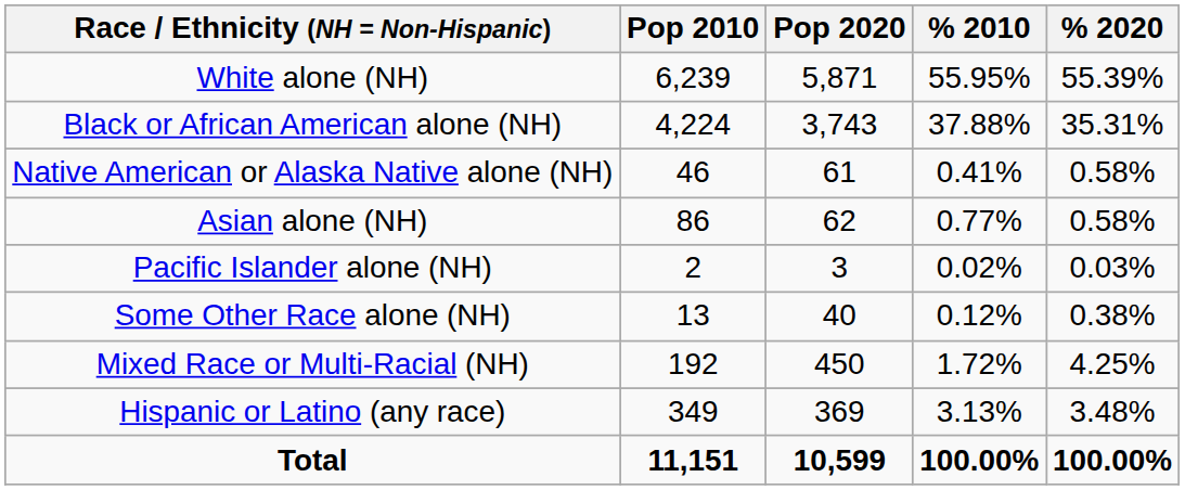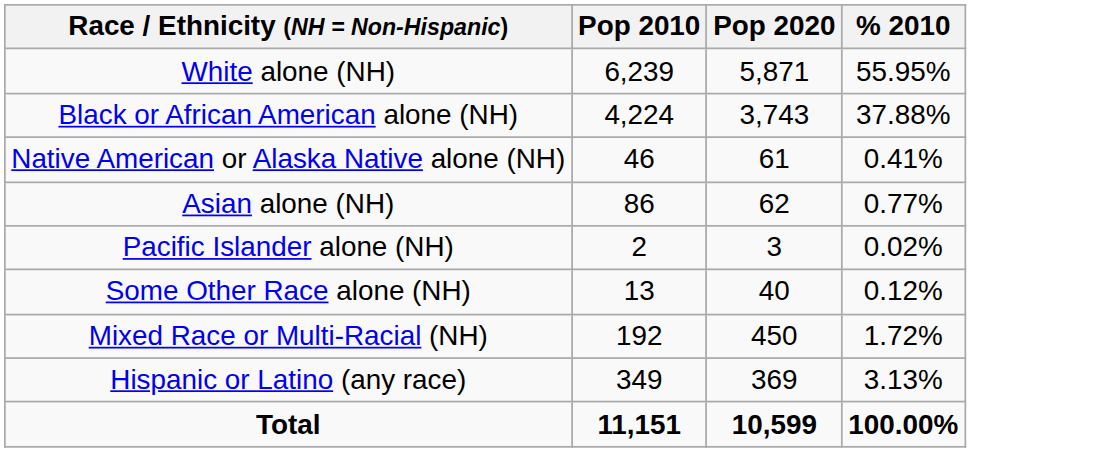 <table class="wikitable" style="text-align:center;">
 <tr>
 <th>Race / Ethnicity <small>(<em>NH = Non-Hispanic</em>)</small></th>
 <th>Pop 2010</th>
 <th>Pop 2020</th>
 <th>% 2010</th>
-<th>% 2020</th>
 </tr>
 <tr>
 <td><a href='#'>White</a> alone (NH)</td>
 <td>6,239</td>
 <td>5,871</td>
 <td>55.95%</td>
-<td>55.39%</td>
 </tr>
 <tr>
 <td><a href='#'>Black or African American</a> alone (NH)</td>
 <td>4,224</td>
 <td>3,743</td>
 <td>37.88%</td>
-<td>35.31%</td>
 </tr>
 <tr>
 <td><a href='#'>Native American</a> or <a href='#'>Alaska Native</a> alone (NH)</td>
 <td>46</td>
 <td>61</td>
 <td>0.41%</td>
-<td>0.58%</td>
 </tr>
 <tr>
 <td><a href='#'>Asian</a> alone (NH)</td>
 <td>86</td>
 <td>62</td>
 <td>0.77%</td>
-<td>0.58%</td>
 </tr>
 <tr>
 <td><a href='#'>Pacific Islander</a> alone (NH)</td>
 <td>2</td>
 <td>3</td>
 <td>0.02%</td>
-<td>0.03%</td>
 </tr>
 <tr>
 <td><a href='#'>Some Other Race</a> alone (NH)</td>
 <td>13</td>
 <td>40</td>
 <td>0.12%</td>
-<td>0.38%</td>
 </tr>
 <tr>
 <td><a href='#'>Mixed Race or Multi-Racial</a> (NH)</td>
 <td>192</td>
 <td>450</td>
 <td>1.72%</td>
-<td>4.25%</td>
 </tr>
 <tr>
 <td><a href='#'>Hispanic or Latino</a> (any race)</td>
 <td>349</td>
 <td>369</td>
 <td>3.13%</td>
-<td>3.48%</td>
 </tr>
 <tr>
 <td><strong>Total</strong></td>
 <td><strong>11,151</strong></td>
 <td><strong>10,599</strong></td>
 <td><strong>100.00%</strong></td>
-<td><strong>100.00%</strong></td>
 </tr>
 </table>
